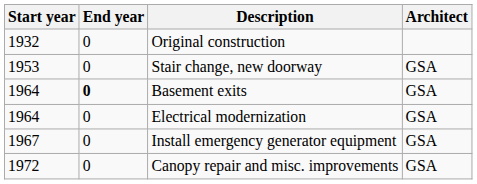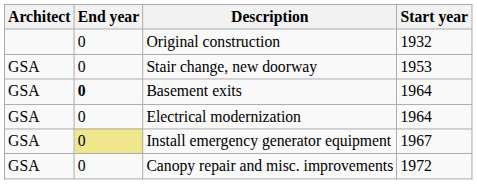 <table class="wikitable">
 <tr>
-<th>Start year</th>
+<th>Architect</th>
 <th>End year</th>
 <th>Description</th>
-<th>Architect</th>
+<th>Start year</th>
 </tr>
 <tr>
-<td>1932</td>
+<td></td>
 <td>0</td>
 <td>Original construction</td>
-<td></td>
+<td>1932</td>
 </tr>
 <tr>
-<td>1953</td>
+<td>GSA</td>
 <td>0</td>
 <td>Stair change, new doorway</td>
-<td>GSA</td>
+<td>1953</td>
 </tr>
 <tr>
-<td>1964</td>
+<td>GSA</td>
 <td><strong>0</strong></td>
 <td>Basement exits</td>
-<td>GSA</td>
+<td>1964</td>
 </tr>
 <tr>
-<td>1964</td>
+<td>GSA</td>
 <td>0</td>
 <td>Electrical modernization</td>
-<td>GSA</td>
+<td>1964</td>
 </tr>
 <tr>
+<td>GSA</td>
+<td style="background: khaki;">0</td>
+<td>Install emergency generator equipment</td>
 <td>1967</td>
-<td>0</td>
-<td>Install emergency generator equipment</td>
-<td>GSA</td>
 </tr>
 <tr>
-<td>1972</td>
+<td>GSA</td>
 <td>0</td>
 <td>Canopy repair and misc. improvements</td>
-<td>GSA</td>
+<td>1972</td>
 </tr>
 </table>
